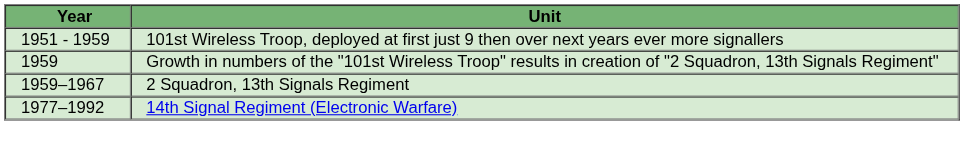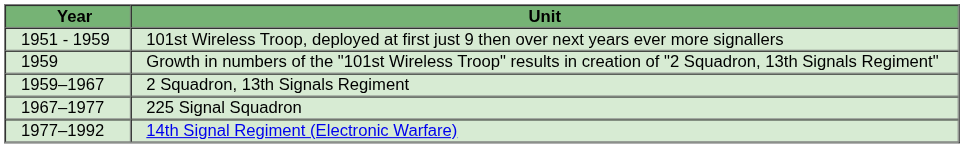 <table border="1" cellspacing="0">
 <tr>
 <th style="background:#76B375;">   Year</th>
 <th style="background:#76B375;">Unit</th>
 </tr>
 <tr ---->
 <td bgcolor=#D7EBD3 align="left">   1951 - 1959    </td>
 <td bgcolor=#D7EBD3 align="left">   101st Wireless Troop, deployed at first just 9 then over next years ever more signallers</td>
 </tr>
 <tr ---->
 <td bgcolor=#D7EBD3 align="left">   1959</td>
 <td bgcolor=#D7EBD3 align="left">   Growth in numbers of the "101st Wireless Troop" results in creation of "2 Squadron, 13th Signals Regiment"    </td>
 </tr>
 <tr ---->
 <td bgcolor=#D7EBD3 align="left">   1959–1967</td>
 <td bgcolor=#D7EBD3 align="left">   2 Squadron, 13th Signals Regiment</td>
 </tr>
 <tr ---->
+<td bgcolor=#D7EBD3 align="left">   1967–1977</td>
+<td bgcolor=#D7EBD3 align="left">   225 Signal Squadron</td>
+</tr>
+<tr ---->
 <td bgcolor=#D7EBD3 align="left">   1977–1992</td>
 <td bgcolor=#D7EBD3 align="left">   <a href='#'>14th Signal Regiment (Electronic Warfare)</a></td>
 </tr>
 </table>
